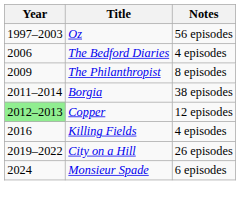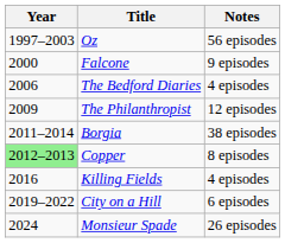 <table class="wikitable plainrowheaders">
 <tr>
 <th>Year</th>
 <th>Title</th>
 <th>Notes</th>
 </tr>
 <tr>
 <td>1997–2003</td>
 <td><em><a href='#'>Oz</a></em></td>
 <td>56 episodes</td>
 </tr>
 <tr>
+<td>2000</td>
+<td><em><a href='#'>Falcone</a></em></td>
+<td>9 episodes</td>
+</tr>
+<tr>
 <td>2006</td>
 <td><em><a href='#'>The Bedford Diaries</a></em></td>
 <td>4 episodes</td>
 </tr>
 <tr>
 <td>2009</td>
 <td><em><a href='#'>The Philanthropist</a></em></td>
-<td>8 episodes</td>
+<td>12 episodes</td>
 </tr>
 <tr>
 <td>2011–2014</td>
 <td><em><a href='#'>Borgia</a></em></td>
 <td>38 episodes</td>
 </tr>
 <tr>
 <td style="background: lightgreen;">2012–2013</td>
 <td><em><a href='#'>Copper</a></em></td>
-<td>12 episodes</td>
+<td>8 episodes</td>
 </tr>
 <tr>
 <td>2016</td>
 <td><em><a href='#'>Killing Fields</a></em></td>
 <td>4 episodes</td>
 </tr>
 <tr>
 <td>2019–2022</td>
 <td><em><a href='#'>City on a Hill</a></em></td>
-<td>26 episodes</td>
+<td>6 episodes</td>
 </tr>
 <tr>
 <td>2024</td>
 <td><em><a href='#'>Monsieur Spade</a></em></td>
-<td>6 episodes</td>
+<td>26 episodes</td>
 </tr>
 </table>
